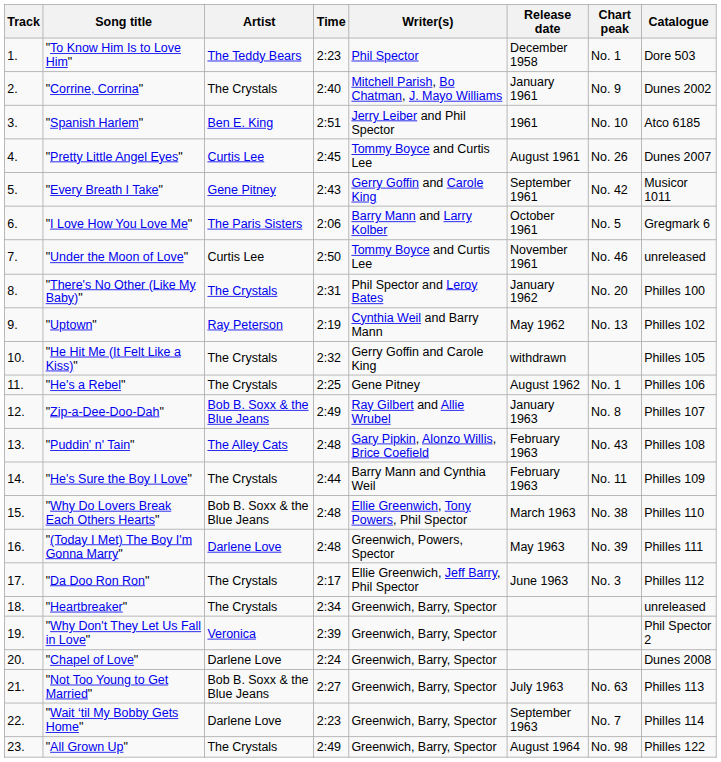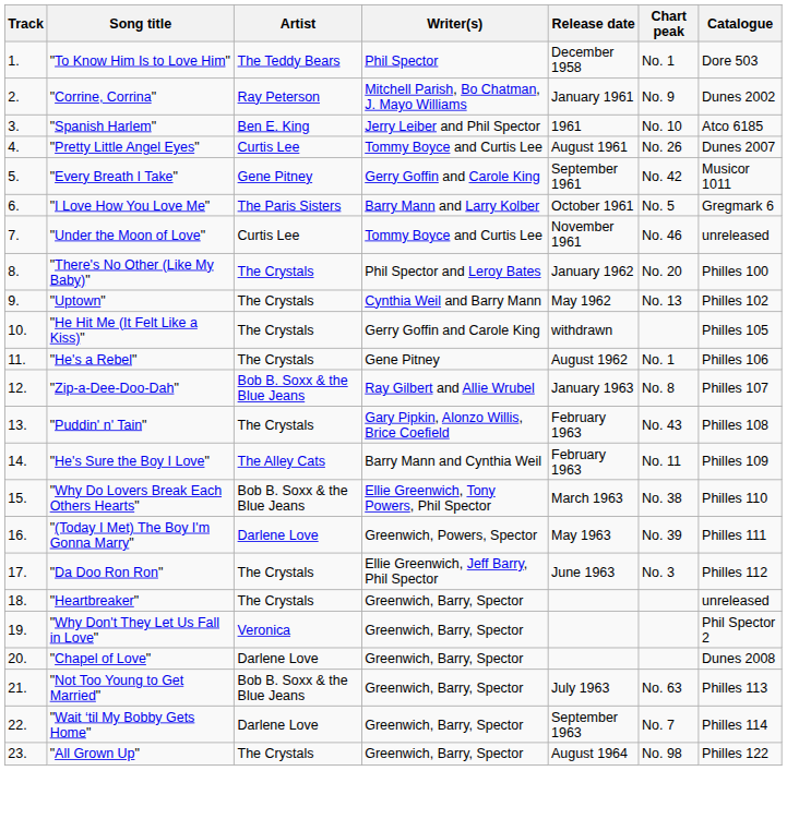 <table class="wikitable" style="font-size:95%;">
 <tr>
 <th>Track</th>
 <th>Song title</th>
 <th>Artist</th>
-<th>Time</th>
 <th>Writer(s)</th>
 <th>Release date</th>
 <th>Chart peak</th>
 <th>Catalogue</th>
 </tr>
 <tr>
 <td>1.</td>
 <td>"<a href='#'>To Know Him Is to Love Him</a>"</td>
 <td><a href='#'>The Teddy Bears</a></td>
-<td>2:23</td>
 <td><a href='#'>Phil Spector</a></td>
 <td>December 1958</td>
 <td>No. 1</td>
 <td>Dore 503</td>
 </tr>
 <tr>
 <td>2.</td>
 <td>"<a href='#'>Corrine, Corrina</a>"</td>
-<td>The Crystals</td>
-<td>2:40</td>
+<td><a href='#'>Ray Peterson</a></td>
 <td><a href='#'>Mitchell Parish</a>, <a href='#'>Bo Chatman</a>, <a href='#'>J. Mayo Williams</a></td>
 <td>January 1961</td>
 <td>No. 9</td>
 <td>Dunes 2002</td>
 </tr>
 <tr>
 <td>3.</td>
 <td>"<a href='#'>Spanish Harlem</a>"</td>
 <td><a href='#'>Ben E. King</a></td>
-<td>2:51</td>
 <td><a href='#'>Jerry Leiber</a> and Phil Spector</td>
 <td>1961</td>
 <td>No. 10</td>
 <td>Atco 6185</td>
 </tr>
 <tr>
 <td>4.</td>
 <td>"<a href='#'>Pretty Little Angel Eyes</a>"</td>
 <td><a href='#'>Curtis Lee</a></td>
-<td>2:45</td>
 <td><a href='#'>Tommy Boyce</a> and Curtis Lee</td>
 <td>August 1961</td>
 <td>No. 26</td>
 <td>Dunes 2007</td>
 </tr>
 <tr>
 <td>5.</td>
 <td>"<a href='#'>Every Breath I Take</a>"</td>
 <td><a href='#'>Gene Pitney</a></td>
-<td>2:43</td>
 <td><a href='#'>Gerry Goffin</a> and <a href='#'>Carole King</a></td>
 <td>September 1961</td>
 <td>No. 42</td>
 <td>Musicor 1011</td>
 </tr>
 <tr>
 <td>6.</td>
 <td>"<a href='#'>I Love How You Love Me</a>"</td>
 <td><a href='#'>The Paris Sisters</a></td>
-<td>2:06</td>
 <td><a href='#'>Barry Mann</a> and <a href='#'>Larry Kolber</a></td>
 <td>October 1961</td>
 <td>No. 5</td>
 <td>Gregmark 6</td>
 </tr>
 <tr>
 <td>7.</td>
 <td>"<a href='#'>Under the Moon of Love</a>"</td>
 <td>Curtis Lee</td>
-<td>2:50</td>
 <td><a href='#'>Tommy Boyce</a> and Curtis Lee</td>
 <td>November 1961</td>
 <td>No. 46</td>
 <td>unreleased</td>
 </tr>
 <tr>
 <td>8.</td>
 <td>"<a href='#'>There's No Other (Like My Baby)</a>"</td>
 <td><a href='#'>The Crystals</a></td>
-<td>2:31</td>
 <td>Phil Spector and <a href='#'>Leroy Bates</a></td>
 <td>January 1962</td>
 <td>No. 20</td>
 <td>Philles 100</td>
 </tr>
 <tr>
 <td>9.</td>
 <td>"<a href='#'>Uptown</a>"</td>
-<td><a href='#'>Ray Peterson</a></td>
-<td>2:19</td>
+<td>The Crystals</td>
 <td><a href='#'>Cynthia Weil</a> and Barry Mann</td>
 <td>May 1962</td>
 <td>No. 13</td>
 <td>Philles 102</td>
 </tr>
 <tr>
 <td>10.</td>
 <td>"<a href='#'>He Hit Me (It Felt Like a Kiss)</a>"</td>
 <td>The Crystals</td>
-<td>2:32</td>
 <td>Gerry Goffin and Carole King</td>
 <td>withdrawn</td>
 <td></td>
 <td>Philles 105</td>
 </tr>
 <tr>
 <td>11.</td>
 <td>"<a href='#'>He's a Rebel</a>"</td>
 <td>The Crystals</td>
-<td>2:25</td>
 <td>Gene Pitney</td>
 <td>August 1962</td>
 <td>No. 1</td>
 <td>Philles 106</td>
 </tr>
 <tr>
 <td>12.</td>
 <td>"<a href='#'>Zip-a-Dee-Doo-Dah</a>"</td>
 <td><a href='#'>Bob B. Soxx & the Blue Jeans</a></td>
-<td>2:49</td>
 <td><a href='#'>Ray Gilbert</a> and <a href='#'>Allie Wrubel</a></td>
 <td>January 1963</td>
 <td>No. 8</td>
 <td>Philles 107</td>
 </tr>
 <tr>
 <td>13.</td>
 <td>"<a href='#'>Puddin' n' Tain</a>"</td>
-<td><a href='#'>The Alley Cats</a></td>
-<td>2:48</td>
+<td>The Crystals</td>
 <td><a href='#'>Gary Pipkin</a>, <a href='#'>Alonzo Willis</a>, <a href='#'>Brice Coefield</a></td>
 <td>February 1963</td>
 <td>No. 43</td>
 <td>Philles 108</td>
 </tr>
 <tr>
 <td>14.</td>
 <td>"<a href='#'>He's Sure the Boy I Love</a>"</td>
-<td>The Crystals</td>
-<td>2:44</td>
+<td><a href='#'>The Alley Cats</a></td>
 <td>Barry Mann and Cynthia Weil</td>
 <td>February 1963</td>
 <td>No. 11</td>
 <td>Philles 109</td>
 </tr>
 <tr>
 <td>15.</td>
 <td>"<a href='#'>Why Do Lovers Break Each Others Hearts</a>"</td>
 <td>Bob B. Soxx & the Blue Jeans</td>
-<td>2:48</td>
 <td><a href='#'>Ellie Greenwich</a>, <a href='#'>Tony Powers</a>, Phil Spector</td>
 <td>March 1963</td>
 <td>No. 38</td>
 <td>Philles 110</td>
 </tr>
 <tr>
 <td>16.</td>
 <td>"<a href='#'>(Today I Met) The Boy I'm Gonna Marry</a>"</td>
 <td><a href='#'>Darlene Love</a></td>
-<td>2:48</td>
 <td>Greenwich, Powers, Spector</td>
 <td>May 1963</td>
 <td>No. 39</td>
 <td>Philles 111</td>
 </tr>
 <tr>
 <td>17.</td>
 <td>"<a href='#'>Da Doo Ron Ron</a>"</td>
 <td>The Crystals</td>
-<td>2:17</td>
 <td>Ellie Greenwich, <a href='#'>Jeff Barry</a>, Phil Spector</td>
 <td>June 1963</td>
 <td>No. 3</td>
 <td>Philles 112</td>
 </tr>
 <tr>
 <td>18.</td>
 <td>"<a href='#'>Heartbreaker</a>"</td>
 <td>The Crystals</td>
-<td>2:34</td>
 <td>Greenwich, Barry, Spector</td>
 <td></td>
 <td></td>
 <td>unreleased</td>
 </tr>
 <tr>
 <td>19.</td>
 <td>"<a href='#'>Why Don't They Let Us Fall in Love</a>"</td>
 <td><a href='#'>Veronica</a></td>
-<td>2:39</td>
 <td>Greenwich, Barry, Spector</td>
 <td></td>
 <td></td>
 <td>Phil Spector 2</td>
 </tr>
 <tr>
 <td>20.</td>
 <td>"<a href='#'>Chapel of Love</a>"</td>
 <td>Darlene Love</td>
-<td>2:24</td>
 <td>Greenwich, Barry, Spector</td>
 <td></td>
 <td></td>
 <td>Dunes 2008</td>
 </tr>
 <tr>
 <td>21.</td>
 <td>"<a href='#'>Not Too Young to Get Married</a>"</td>
 <td>Bob B. Soxx & the Blue Jeans</td>
-<td>2:27</td>
 <td>Greenwich, Barry, Spector</td>
 <td>July 1963</td>
 <td>No. 63</td>
 <td>Philles 113</td>
 </tr>
 <tr>
 <td>22.</td>
 <td>"<a href='#'>Wait ‘til My Bobby Gets Home</a>"</td>
 <td>Darlene Love</td>
-<td>2:23</td>
 <td>Greenwich, Barry, Spector</td>
 <td>September 1963</td>
 <td>No. 7</td>
 <td>Philles 114</td>
 </tr>
 <tr>
 <td>23.</td>
 <td>"<a href='#'>All Grown Up</a>"</td>
 <td>The Crystals</td>
-<td>2:49</td>
 <td>Greenwich, Barry, Spector</td>
 <td>August 1964</td>
 <td>No. 98</td>
 <td>Philles 122</td>
 </tr>
 </table>
